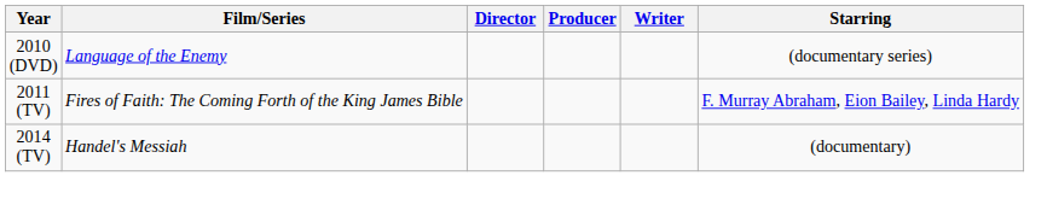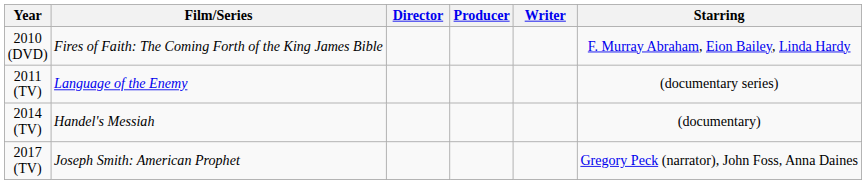 <table class="wikitable sortable" style="text-align:center">
 <tr>
 <th style="width:33px;">Year</th>
 <th>Film/Series</th>
 <th style="width:65px;"><a href='#'>Director</a></th>
 <th width=65><a href='#'>Producer</a></th>
 <th width=65><a href='#'>Writer</a></th>
 <th>Starring</th>
 </tr>
 <tr>
 <td>2010 (DVD)</td>
+<td style="text-align:left"><em>Fires of Faith: The Coming Forth of the King James Bible</em></td>
+<td></td>
+<td></td>
+<td></td>
+<td><a href='#'>F. Murray Abraham</a>, <a href='#'>Eion Bailey</a>, <a href='#'>Linda Hardy</a></td>
+</tr>
+<tr>
+<td>2011<br>(TV)</td>
 <td style="text-align:left"><em><a href='#'>Language of the Enemy</a></em></td>
 <td></td>
 <td></td>
 <td></td>
 <td>(documentary series)</td>
-</tr>
-<tr>
-<td>2011<br>(TV)</td>
-<td style="text-align:left"><em>Fires of Faith: The Coming Forth of the King James Bible</em></td>
-<td></td>
-<td></td>
-<td></td>
-<td><a href='#'>F. Murray Abraham</a>, <a href='#'>Eion Bailey</a>, <a href='#'>Linda Hardy</a></td>
 </tr>
 <tr>
 <td>2014 (TV)</td>
 <td style="text-align:left"><em>Handel's Messiah</em></td>
 <td></td>
 <td></td>
 <td></td>
 <td>(documentary)</td>
 </tr>
+<tr>
+<td>2017<br>(TV)</td>
+<td style="text-align:left"><em>Joseph Smith: American Prophet</em></td>
+<td></td>
+<td></td>
+<td></td>
+<td><a href='#'>Gregory Peck</a> (narrator), John Foss, Anna Daines</td>
+</tr>
 </table>
